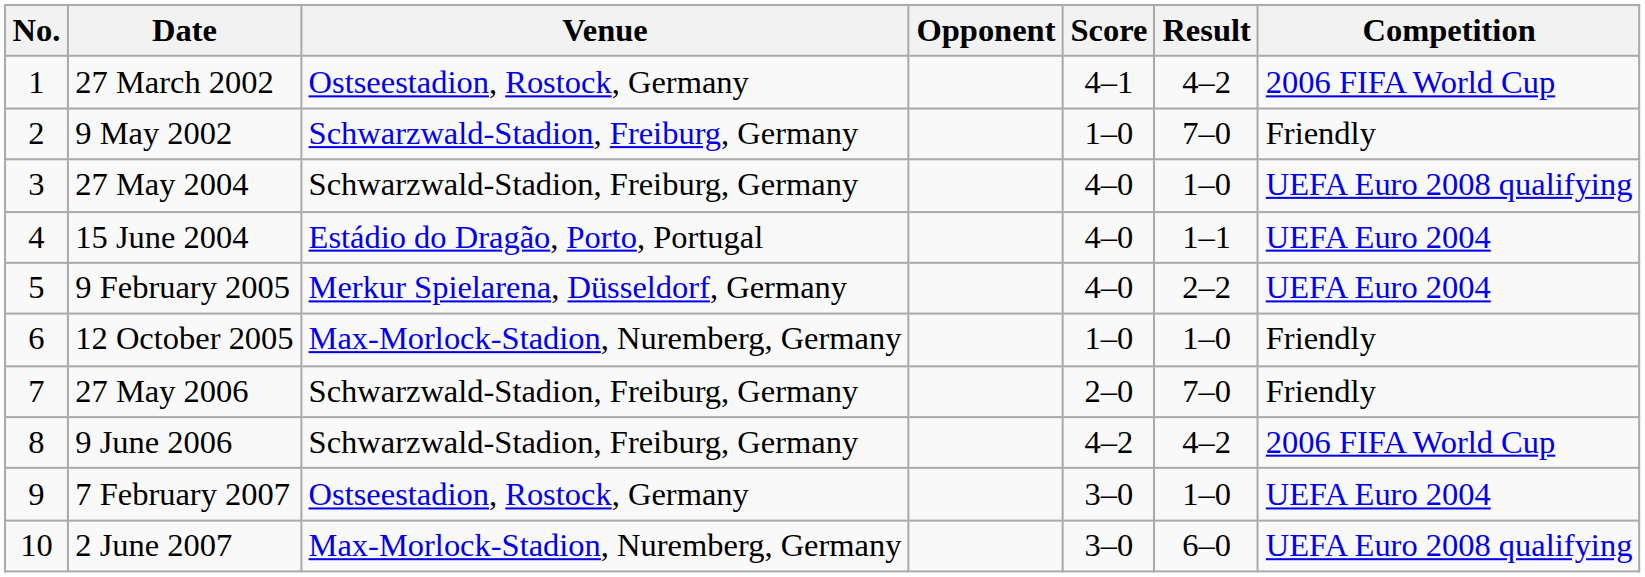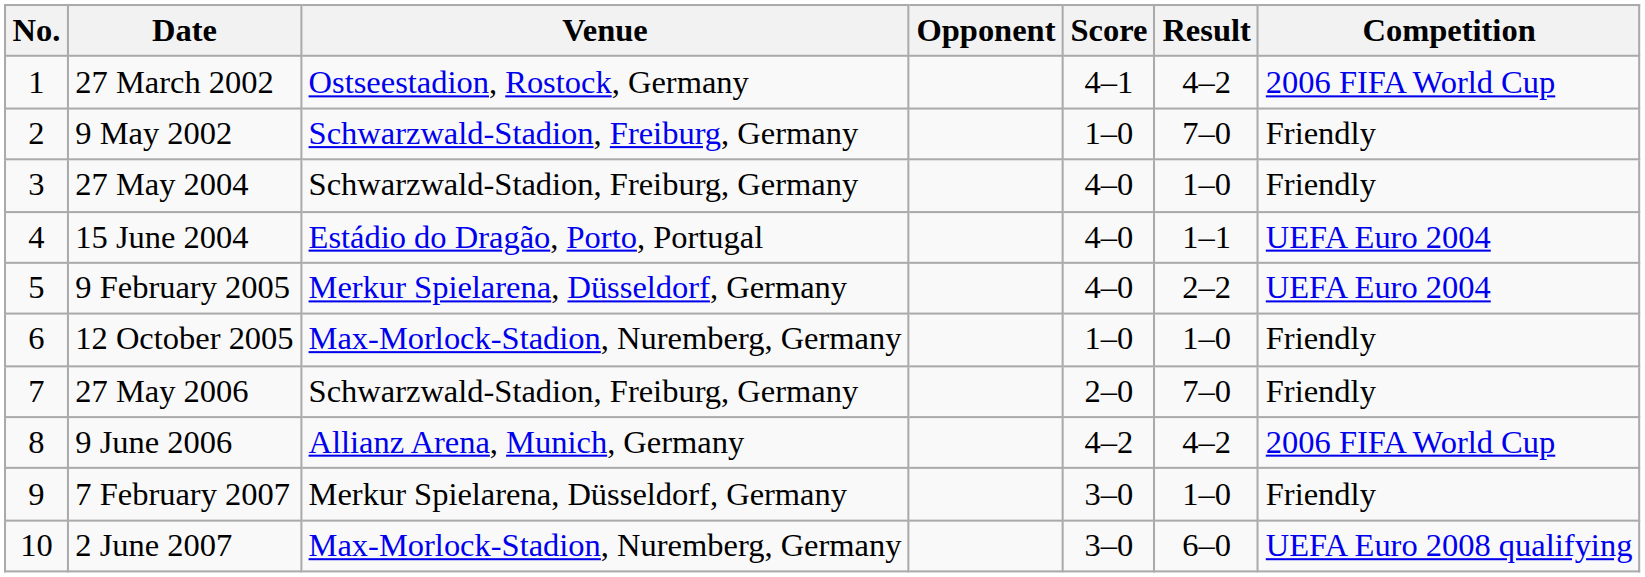 <table class="wikitable sortable">
 <tr>
 <th scope="col">No.</th>
 <th scope="col">Date</th>
 <th scope="col">Venue</th>
 <th scope="col">Opponent</th>
 <th scope="col">Score</th>
 <th scope="col">Result</th>
 <th scope="col">Competition</th>
 </tr>
 <tr>
 <td align="center">1</td>
 <td>27 March 2002</td>
 <td><a href='#'>Ostseestadion</a>, <a href='#'>Rostock</a>, Germany</td>
 <td></td>
 <td align="center">4–1</td>
 <td align="center">4–2</td>
 <td><a href='#'>2006 FIFA World Cup</a></td>
 </tr>
 <tr>
 <td align="center">2</td>
 <td>9 May 2002</td>
 <td><a href='#'>Schwarzwald-Stadion</a>, <a href='#'>Freiburg</a>, Germany</td>
 <td></td>
 <td align="center">1–0</td>
 <td align="center">7–0</td>
 <td>Friendly</td>
 </tr>
 <tr>
 <td align="center">3</td>
 <td>27 May 2004</td>
 <td>Schwarzwald-Stadion, Freiburg, Germany</td>
 <td></td>
 <td align="center">4–0</td>
 <td align="center">1–0</td>
-<td><a href='#'>UEFA Euro 2008 qualifying</a></td>
+<td>Friendly</td>
 </tr>
 <tr>
 <td align="center">4</td>
 <td>15 June 2004</td>
 <td><a href='#'>Estádio do Dragão</a>, <a href='#'>Porto</a>, Portugal</td>
 <td></td>
 <td align="center">4–0</td>
 <td align="center">1–1</td>
 <td><a href='#'>UEFA Euro 2004</a></td>
 </tr>
 <tr>
 <td align="center">5</td>
 <td>9 February 2005</td>
 <td><a href='#'>Merkur Spielarena</a>, <a href='#'>Düsseldorf</a>, Germany</td>
 <td></td>
 <td align="center">4–0</td>
 <td align="center">2–2</td>
 <td><a href='#'>UEFA Euro 2004</a></td>
 </tr>
 <tr>
 <td align="center">6</td>
 <td>12 October 2005</td>
 <td><a href='#'>Max-Morlock-Stadion</a>, Nuremberg, Germany</td>
 <td></td>
 <td align="center">1–0</td>
 <td align="center">1–0</td>
 <td>Friendly</td>
 </tr>
 <tr>
 <td align="center">7</td>
 <td>27 May 2006</td>
 <td>Schwarzwald-Stadion, Freiburg, Germany</td>
 <td></td>
 <td align="center">2–0</td>
 <td align="center">7–0</td>
 <td>Friendly</td>
 </tr>
 <tr>
 <td align="center">8</td>
 <td>9 June 2006</td>
-<td>Schwarzwald-Stadion, Freiburg, Germany</td>
+<td><a href='#'>Allianz Arena</a>, <a href='#'>Munich</a>, Germany</td>
 <td></td>
 <td align="center">4–2</td>
 <td align="center">4–2</td>
 <td><a href='#'>2006 FIFA World Cup</a></td>
 </tr>
 <tr>
 <td align="center">9</td>
 <td>7 February 2007</td>
-<td><a href='#'>Ostseestadion</a>, <a href='#'>Rostock</a>, Germany</td>
+<td>Merkur Spielarena, Düsseldorf, Germany</td>
 <td></td>
 <td align="center">3–0</td>
 <td align="center">1–0</td>
-<td><a href='#'>UEFA Euro 2004</a></td>
+<td>Friendly</td>
 </tr>
 <tr>
 <td align="center">10</td>
 <td>2 June 2007</td>
 <td><a href='#'>Max-Morlock-Stadion</a>, Nuremberg, Germany</td>
 <td></td>
 <td align="center">3–0</td>
 <td align="center">6–0</td>
 <td><a href='#'>UEFA Euro 2008 qualifying</a></td>
 </tr>
 </table>
